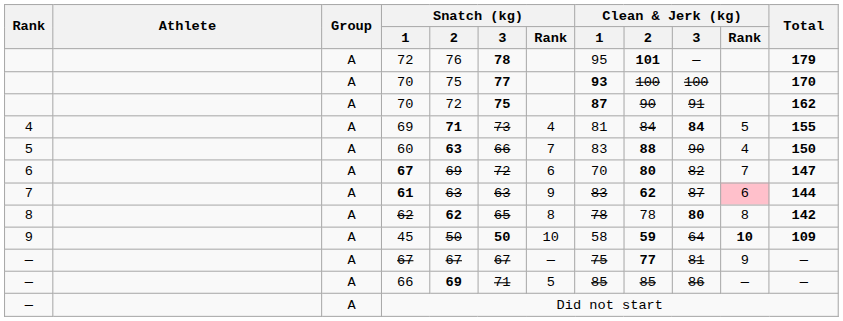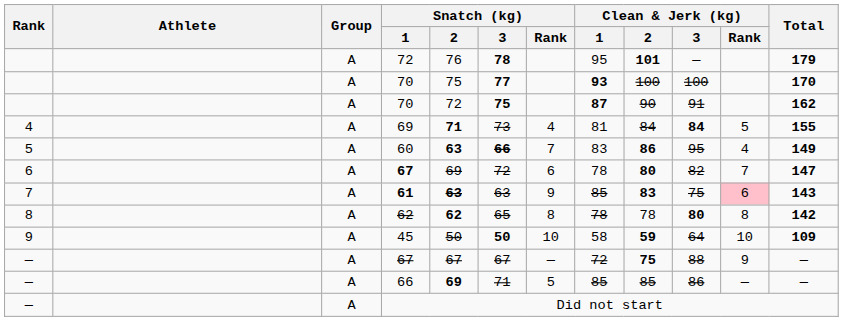 <table class = "wikitable" style="text-align:center;">
 <tr>
 <th rowspan=2 width=40>Rank</th>
 <th rowspan=2 width=250>Athlete</th>
 <th rowspan=2 width=50>Group</th>
 <th colspan=4>Snatch (kg)</th>
 <th colspan=4>Clean & Jerk (kg)</th>
 <th rowspan=2 width=60>Total</th>
 </tr>
 <tr>
 <th width=40>1</th>
 <th width=40>2</th>
 <th width=40>3</th>
 <th width=40>Rank</th>
 <th width=40>1</th>
 <th width=40>2</th>
 <th width=40>3</th>
 <th width=40>Rank</th>
 </tr>
 <tr>
 <td></td>
 <td align=left></td>
 <td>A</td>
 <td>72</td>
 <td>76</td>
 <td><strong>78</strong></td>
 <td></td>
 <td>95</td>
 <td><strong>101</strong></td>
 <td>—</td>
 <td></td>
 <td><strong>179</strong></td>
 </tr>
 <tr>
 <td></td>
 <td align=left></td>
 <td>A</td>
 <td>70</td>
 <td>75</td>
 <td><strong>77</strong></td>
 <td></td>
 <td><strong>93</strong></td>
 <td><s>100</s></td>
 <td><s>100</s></td>
 <td></td>
 <td><strong>170</strong></td>
 </tr>
 <tr>
 <td></td>
 <td align=left></td>
 <td>A</td>
 <td>70</td>
 <td>72</td>
 <td><strong>75</strong></td>
 <td></td>
 <td><strong>87</strong></td>
 <td><s>90</s></td>
 <td><s>91</s></td>
 <td></td>
 <td><strong>162</strong></td>
 </tr>
 <tr>
 <td>4</td>
 <td align=left></td>
 <td>A</td>
 <td>69</td>
 <td><strong>71</strong></td>
 <td><s>73</s></td>
 <td>4</td>
 <td>81</td>
 <td><s>84</s></td>
 <td><strong>84</strong></td>
 <td>5</td>
 <td><strong>155</strong></td>
 </tr>
 <tr>
 <td>5</td>
 <td align=left></td>
 <td>A</td>
 <td>60</td>
 <td><strong>63</strong></td>
-<td><s>66</s></td>
+<td><strong><s>66</s></strong></td>
 <td>7</td>
 <td>83</td>
-<td><strong>88</strong></td>
-<td><s>90</s></td>
+<td><strong>86</strong></td>
+<td><s>95</s></td>
 <td>4</td>
-<td><strong>150</strong></td>
+<td><strong>149</strong></td>
 </tr>
 <tr>
 <td>6</td>
 <td align=left></td>
 <td>A</td>
 <td><strong>67</strong></td>
 <td><s>69</s></td>
 <td><s>72</s></td>
 <td>6</td>
-<td>70</td>
+<td>78</td>
 <td><strong>80</strong></td>
 <td><s>82</s></td>
 <td>7</td>
 <td><strong>147</strong></td>
 </tr>
 <tr>
 <td>7</td>
 <td align=left></td>
 <td>A</td>
 <td><strong>61</strong></td>
-<td><s>63</s></td>
+<td><strong><s>63</s></strong></td>
 <td><s>63</s></td>
 <td>9</td>
-<td><s>83</s></td>
-<td><strong>62</strong></td>
-<td><s>87</s></td>
+<td><s>85</s></td>
+<td><strong>83</strong></td>
+<td><s>75</s></td>
 <td style="background: pink;">6</td>
-<td><strong>144</strong></td>
+<td><strong>143</strong></td>
 </tr>
 <tr>
 <td>8</td>
 <td align=left></td>
 <td>A</td>
 <td><s>62</s></td>
 <td><strong>62</strong></td>
 <td><s>65</s></td>
 <td>8</td>
 <td><s>78</s></td>
 <td>78</td>
 <td><strong>80</strong></td>
 <td>8</td>
 <td><strong>142</strong></td>
 </tr>
 <tr>
 <td>9</td>
 <td align=left></td>
 <td>A</td>
 <td>45</td>
 <td><s>50</s></td>
 <td><strong>50</strong></td>
 <td>10</td>
 <td>58</td>
 <td><strong>59</strong></td>
 <td><s>64</s></td>
-<td><strong>10</strong></td>
+<td>10</td>
 <td><strong>109</strong></td>
 </tr>
 <tr>
 <td>—</td>
 <td align=left></td>
 <td>A</td>
 <td><s>67</s></td>
 <td><s>67</s></td>
 <td><s>67</s></td>
 <td>—</td>
-<td><s>75</s></td>
-<td><strong>77</strong></td>
-<td><s>81</s></td>
+<td><s>72</s></td>
+<td><strong>75</strong></td>
+<td><s>88</s></td>
 <td>9</td>
 <td>—</td>
 </tr>
 <tr>
 <td>—</td>
 <td align=left></td>
 <td>A</td>
 <td>66</td>
 <td><strong>69</strong></td>
 <td><s>71</s></td>
 <td>5</td>
 <td><s>85</s></td>
 <td><s>85</s></td>
 <td><s>86</s></td>
 <td>—</td>
 <td>—</td>
 </tr>
 <tr>
 <td>—</td>
 <td align=left></td>
 <td>A</td>
 <td colspan=9>Did not start</td>
 </tr>
 </table>
